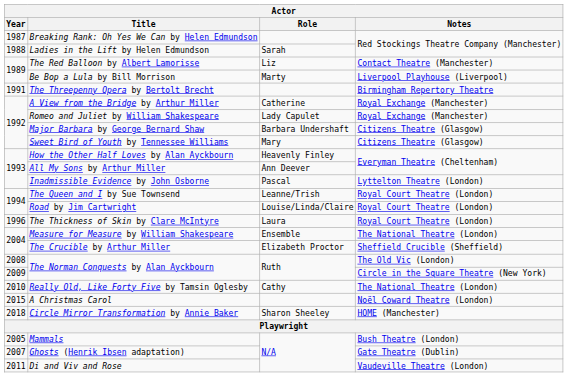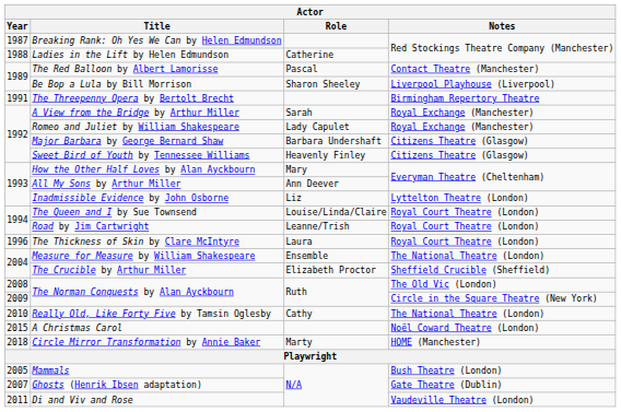 <table class="sortable wikitable">
 <tr>
 <th colspan=4><strong>Actor</strong></th>
 </tr>
 <tr>
 <th>Year</th>
 <th>Title</th>
 <th>Role</th>
 <th>Notes</th>
 </tr>
 <tr>
 <td>1987</td>
 <td><em>Breaking Rank: Oh Yes We Can</em> by <a href='#'>Helen Edmundson</a></td>
 <td></td>
 <td rowspan=2>Red Stockings Theatre Company (Manchester)</td>
 </tr>
 <tr>
 <td>1988</td>
 <td><em>Ladies in the Lift</em> by Helen Edmundson</td>
-<td>Sarah</td>
+<td>Catherine</td>
 </tr>
 <tr>
 <td rowspan="2">1989</td>
 <td><em>The Red Balloon</em> by <a href='#'>Albert Lamorisse</a></td>
-<td>Liz</td>
+<td>Pascal</td>
 <td><a href='#'>Contact Theatre</a> (Manchester)</td>
 </tr>
 <tr>
 <td><em>Be Bop a Lula</em> by Bill Morrison</td>
-<td>Marty</td>
+<td>Sharon Sheeley</td>
 <td><a href='#'>Liverpool Playhouse</a> (Liverpool)</td>
 </tr>
 <tr>
 <td>1991</td>
 <td><em><a href='#'>The Threepenny Opera</a></em> by <a href='#'>Bertolt Brecht</a></td>
 <td></td>
 <td><a href='#'>Birmingham Repertory Theatre</a></td>
 </tr>
 <tr>
 <td rowspan="4">1992</td>
 <td><em><a href='#'>A View from the Bridge</a></em> by <a href='#'>Arthur Miller</a></td>
-<td>Catherine</td>
+<td>Sarah</td>
 <td><a href='#'>Royal Exchange</a> (Manchester)</td>
 </tr>
 <tr>
 <td><em>Romeo and Juliet</em> by <a href='#'>William Shakespeare</a></td>
 <td>Lady Capulet</td>
 <td><a href='#'>Royal Exchange</a> (Manchester)</td>
 </tr>
 <tr>
 <td><em><a href='#'>Major Barbara</a></em> by <a href='#'>George Bernard Shaw</a></td>
 <td>Barbara Undershaft</td>
 <td><a href='#'>Citizens Theatre</a> (Glasgow)</td>
 </tr>
 <tr>
 <td><em><a href='#'>Sweet Bird of Youth</a></em> by <a href='#'>Tennessee Williams</a></td>
-<td>Mary</td>
+<td>Heavenly Finley</td>
 <td><a href='#'>Citizens Theatre</a> (Glasgow)</td>
 </tr>
 <tr>
 <td rowspan="3">1993</td>
 <td><em><a href='#'>How the Other Half Loves</a></em> by <a href='#'>Alan Ayckbourn</a></td>
-<td>Heavenly Finley</td>
+<td>Mary</td>
 <td rowspan=2><a href='#'>Everyman Theatre</a> (Cheltenham)</td>
 </tr>
 <tr>
 <td><em><a href='#'>All My Sons</a></em> by <a href='#'>Arthur Miller</a></td>
 <td>Ann Deever</td>
 </tr>
 <tr>
 <td><em><a href='#'>Inadmissible Evidence</a></em> by <a href='#'>John Osborne</a></td>
-<td>Pascal</td>
+<td>Liz</td>
 <td><a href='#'>Lyttelton Theatre</a> (London)</td>
 </tr>
 <tr>
 <td rowspan="2">1994</td>
 <td><em><a href='#'>The Queen and I</a></em> by Sue Townsend</td>
-<td>Leanne/Trish</td>
+<td>Louise/Linda/Claire</td>
 <td><a href='#'>Royal Court Theatre</a> (London)</td>
 </tr>
 <tr>
 <td><em><a href='#'>Road</a></em> by <a href='#'>Jim Cartwright</a></td>
-<td>Louise/Linda/Claire</td>
+<td>Leanne/Trish</td>
 <td><a href='#'>Royal Court Theatre</a> (London)</td>
 </tr>
 <tr>
 <td>1996</td>
 <td><em>The Thickness of Skin</em> by <a href='#'>Clare McIntyre</a></td>
 <td>Laura</td>
 <td><a href='#'>Royal Court Theatre</a> (London)</td>
 </tr>
 <tr>
 <td rowspan="2">2004</td>
 <td><em><a href='#'>Measure for Measure</a></em> by <a href='#'>William Shakespeare</a></td>
 <td>Ensemble</td>
 <td><a href='#'>The National Theatre</a> (London)</td>
 </tr>
 <tr>
 <td><em><a href='#'>The Crucible</a></em> by <a href='#'>Arthur Miller</a></td>
 <td>Elizabeth Proctor</td>
 <td><a href='#'>Sheffield Crucible</a> (Sheffield)</td>
 </tr>
 <tr>
 <td>2008</td>
 <td rowspan=2><em><a href='#'>The Norman Conquests</a></em> by <a href='#'>Alan Ayckbourn</a></td>
 <td rowspan=2>Ruth</td>
 <td><a href='#'>The Old Vic</a> (London)</td>
 </tr>
 <tr>
 <td>2009</td>
 <td><a href='#'>Circle in the Square Theatre</a> (New York)</td>
 </tr>
 <tr>
 <td>2010</td>
 <td><em><a href='#'>Really Old, Like Forty Five</a></em> by Tamsin Oglesby</td>
 <td>Cathy</td>
 <td><a href='#'>The National Theatre</a> (London)</td>
 </tr>
 <tr>
 <td>2015</td>
 <td><em>A Christmas Carol</em></td>
 <td></td>
 <td><a href='#'>Noël Coward Theatre</a> (London)</td>
 </tr>
 <tr>
 <td>2018</td>
 <td><em><a href='#'>Circle Mirror Transformation</a></em> by <a href='#'>Annie Baker</a></td>
-<td>Sharon Sheeley</td>
+<td>Marty</td>
 <td><a href='#'>HOME</a> (Manchester)</td>
 </tr>
 <tr>
 <th colspan=4><strong>Playwright</strong></th>
 </tr>
 <tr>
 <td>2005</td>
 <td><em><a href='#'>Mammals</a></em></td>
 <td rowspan=3><a href='#'>N/A</a></td>
 <td><a href='#'>Bush Theatre</a> (London)</td>
 </tr>
 <tr>
 <td>2007</td>
 <td><em><a href='#'>Ghosts</a></em> (<a href='#'>Henrik Ibsen</a> adaptation)</td>
 <td><a href='#'>Gate Theatre</a> (Dublin)</td>
 </tr>
 <tr>
 <td>2011</td>
 <td><em>Di and Viv and Rose</em></td>
 <td><a href='#'>Vaudeville Theatre</a> (London)</td>
 </tr>
 </table>
